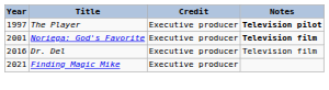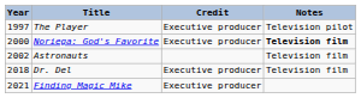 <table class="wikitable" style="font-size:95%;">
 <tr>
 <th style="background:#B0C4DE;">Year</th>
 <th style="background:#B0C4DE;">Title</th>
 <th style="background:#B0C4DE;">Credit</th>
 <th style="background:#B0C4DE;">Notes</th>
 </tr>
 <tr>
 <td>1997</td>
 <td><em>The Player</em></td>
 <td>Executive producer</td>
-<td><strong>Television pilot</strong></td>
+<td>Television pilot</td>
 </tr>
 <tr>
-<td>2001</td>
+<td>2000</td>
 <td><em><a href='#'>Noriega: God's Favorite</a></em></td>
 <td>Executive producer</td>
 <td><strong>Television film</strong></td>
 </tr>
 <tr>
-<td>2016</td>
+<td>2002</td>
+<td><em>Astronauts</em></td>
+<td></td>
+<td>Television film</td>
+</tr>
+<tr>
+<td>2018</td>
 <td><em>Dr. Del</em></td>
 <td>Executive producer</td>
 <td>Television film</td>
 </tr>
 <tr>
 <td>2021</td>
 <td><em><a href='#'>Finding Magic Mike</a></em></td>
 <td>Executive producer</td>
 <td></td>
 </tr>
 </table>
